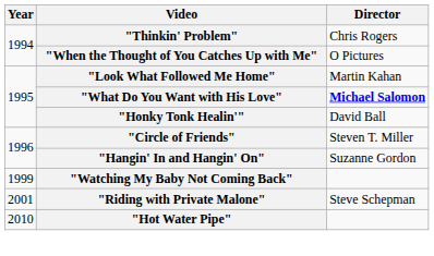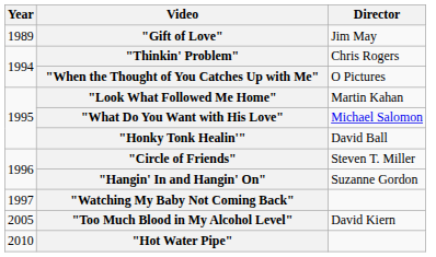 <table class="wikitable plainrowheaders">
 <tr>
 <th>Year</th>
 <th style="width:22em;">Video</th>
 <th>Director</th>
+</tr>
+<tr>
+<td>1989</td>
+<th scope="row">"Gift of Love"</th>
+<td>Jim May</td>
 </tr>
 <tr>
 <td rowspan="2">1994</td>
 <th scope="row">"Thinkin' Problem"</th>
 <td>Chris Rogers</td>
 </tr>
 <tr>
 <th scope="row">"When the Thought of You Catches Up with Me"</th>
 <td>O Pictures</td>
 </tr>
 <tr>
 <td rowspan="3">1995</td>
 <th scope="row">"Look What Followed Me Home"</th>
 <td>Martin Kahan</td>
 </tr>
 <tr>
 <th scope="row">"What Do You Want with His Love"</th>
-<td><strong><a href='#'>Michael Salomon</a></strong></td>
+<td><a href='#'>Michael Salomon</a></td>
 </tr>
 <tr>
 <th scope="row">"Honky Tonk Healin'"</th>
 <td>David Ball</td>
 </tr>
 <tr>
 <td rowspan="2">1996</td>
 <th scope="row">"Circle of Friends"</th>
 <td>Steven T. Miller</td>
 </tr>
 <tr>
 <th scope="row">"Hangin' In and Hangin' On"</th>
 <td>Suzanne Gordon</td>
 </tr>
 <tr>
-<td>1999</td>
+<td>1997</td>
 <th scope="row">"Watching My Baby Not Coming Back"</th>
 <td></td>
 </tr>
 <tr>
-<td>2001</td>
-<th scope="row">"Riding with Private Malone"</th>
-<td>Steve Schepman</td>
+<td>2005</td>
+<th scope="row">"Too Much Blood in My Alcohol Level"</th>
+<td>David Kiern</td>
 </tr>
 <tr>
 <td>2010</td>
 <th scope="row">"Hot Water Pipe"</th>
 <td></td>
 </tr>
 </table>
